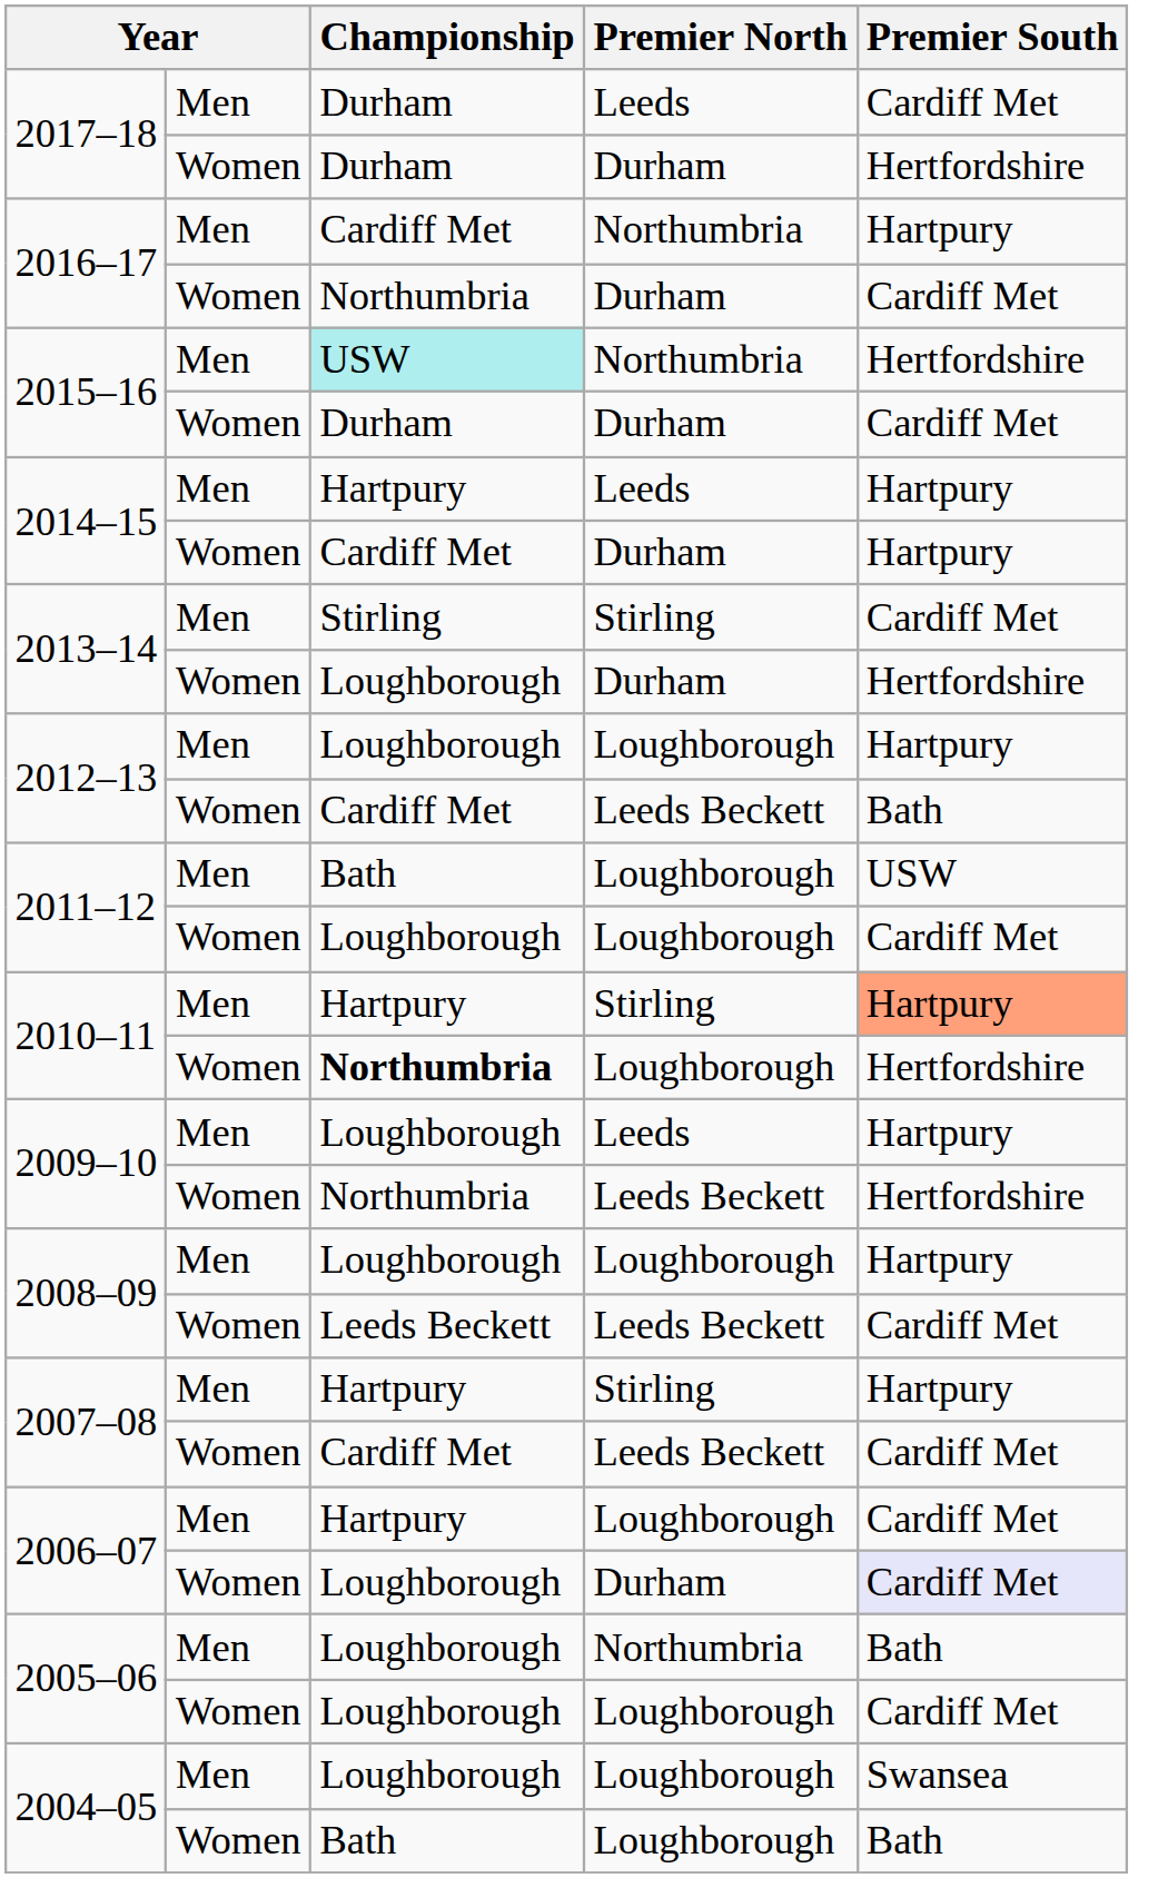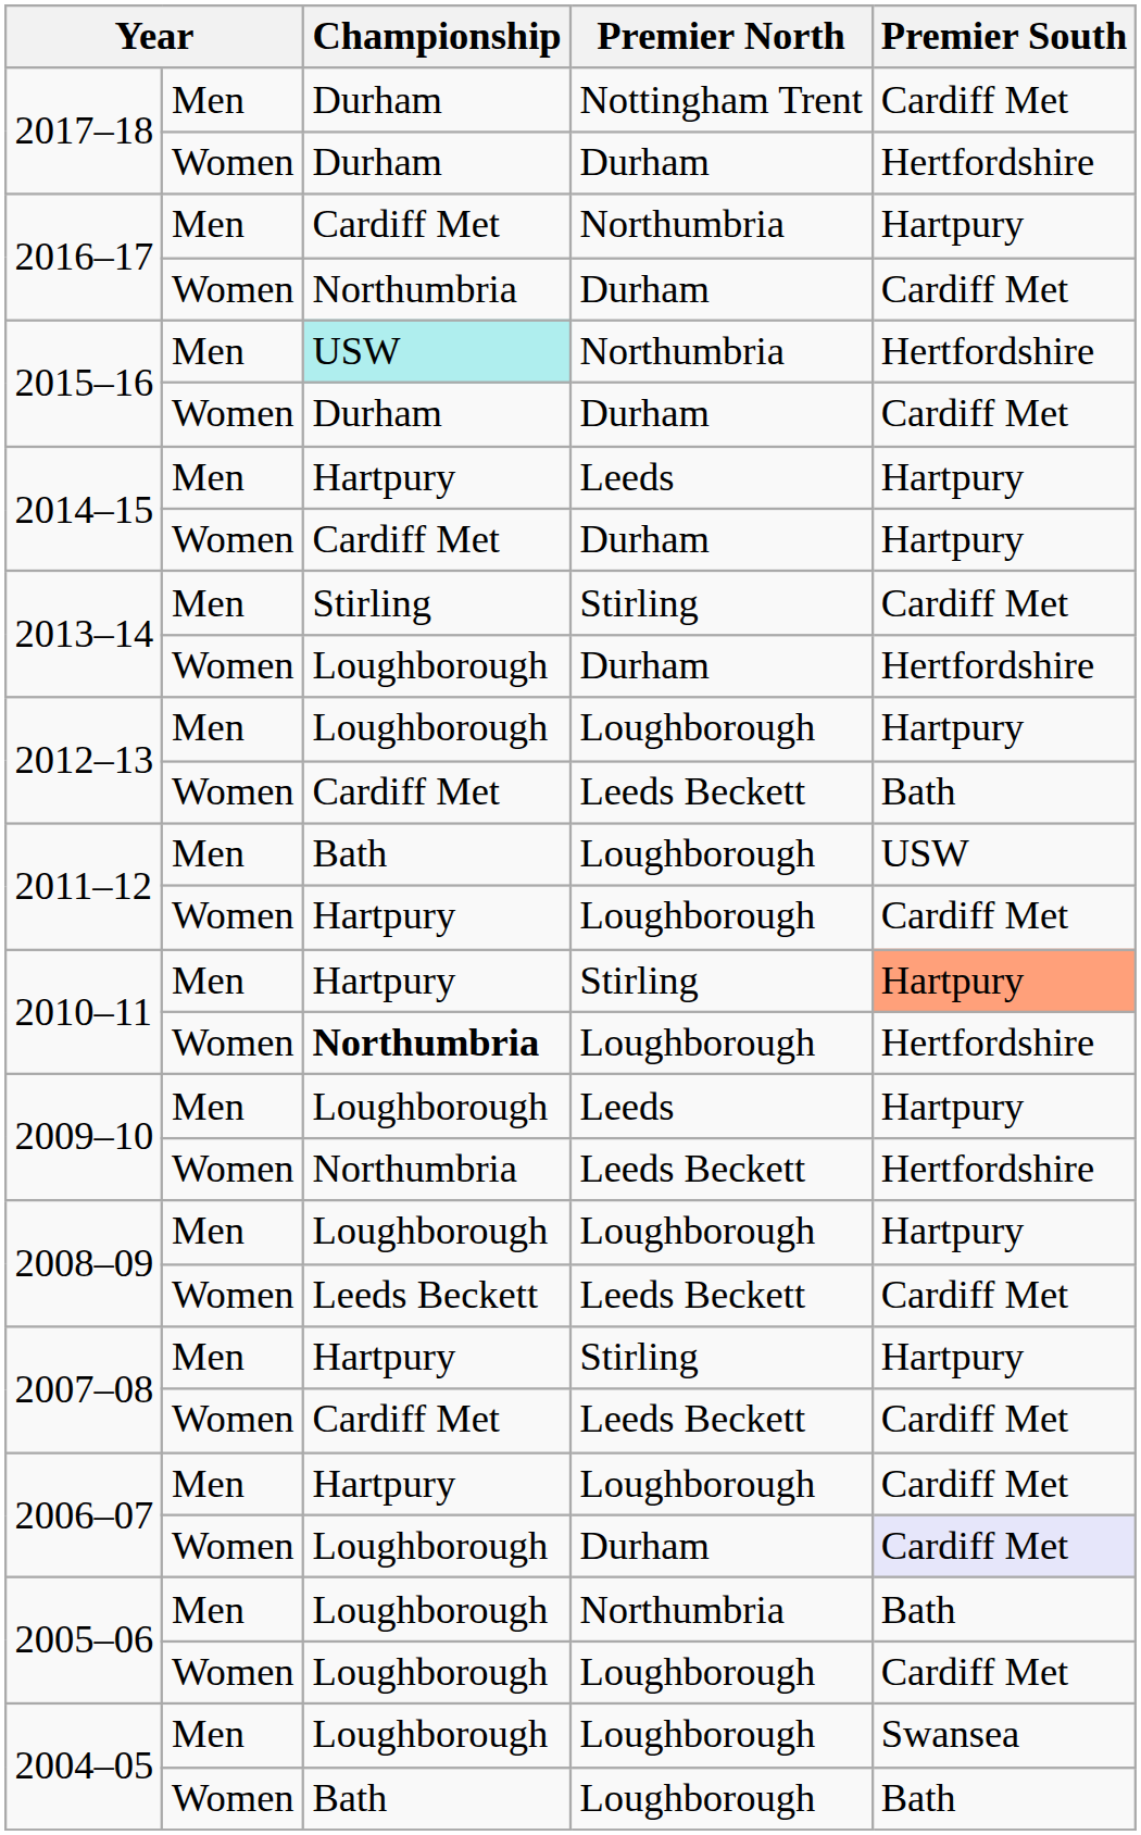 <table class="wikitable">
 <tr>
 <th colspan=2>Year</th>
 <th>Championship</th>
 <th>Premier North</th>
 <th>Premier South</th>
 </tr>
 <tr>
 <td rowspan=2>2017–18</td>
 <td>Men</td>
 <td>Durham</td>
-<td>Leeds</td>
+<td>Nottingham Trent</td>
 <td>Cardiff Met</td>
 </tr>
 <tr>
 <td>Women</td>
 <td>Durham</td>
 <td>Durham</td>
 <td>Hertfordshire</td>
 </tr>
 <tr>
 <td rowspan=2>2016–17</td>
 <td>Men</td>
 <td>Cardiff Met</td>
 <td>Northumbria</td>
 <td>Hartpury</td>
 </tr>
 <tr>
 <td>Women</td>
 <td>Northumbria</td>
 <td>Durham</td>
 <td>Cardiff Met</td>
 </tr>
 <tr>
 <td rowspan=2>2015–16</td>
 <td>Men</td>
 <td style="background: paleturquoise;">USW</td>
 <td>Northumbria</td>
 <td>Hertfordshire</td>
 </tr>
 <tr>
 <td>Women</td>
 <td>Durham</td>
 <td>Durham</td>
 <td>Cardiff Met</td>
 </tr>
 <tr>
 <td rowspan=2>2014–15</td>
 <td>Men</td>
 <td>Hartpury</td>
 <td>Leeds</td>
 <td>Hartpury</td>
 </tr>
 <tr>
 <td>Women</td>
 <td>Cardiff Met</td>
 <td>Durham</td>
 <td>Hartpury</td>
 </tr>
 <tr>
 <td rowspan=2>2013–14</td>
 <td>Men</td>
 <td>Stirling</td>
 <td>Stirling</td>
 <td>Cardiff Met</td>
 </tr>
 <tr>
 <td>Women</td>
 <td>Loughborough</td>
 <td>Durham</td>
 <td>Hertfordshire</td>
 </tr>
 <tr>
 <td rowspan=2>2012–13</td>
 <td>Men</td>
 <td>Loughborough</td>
 <td>Loughborough</td>
 <td>Hartpury</td>
 </tr>
 <tr>
 <td>Women</td>
 <td>Cardiff Met</td>
 <td>Leeds Beckett</td>
 <td>Bath</td>
 </tr>
 <tr>
 <td rowspan=2>2011–12</td>
 <td>Men</td>
 <td>Bath</td>
 <td>Loughborough</td>
 <td>USW</td>
 </tr>
 <tr>
 <td>Women</td>
-<td>Loughborough</td>
+<td>Hartpury</td>
 <td>Loughborough</td>
 <td>Cardiff Met</td>
 </tr>
 <tr>
 <td rowspan=2>2010–11</td>
 <td>Men</td>
 <td>Hartpury</td>
 <td>Stirling</td>
 <td style="background: lightsalmon;">Hartpury</td>
 </tr>
 <tr>
 <td>Women</td>
 <td><strong>Northumbria</strong></td>
 <td>Loughborough</td>
 <td>Hertfordshire</td>
 </tr>
 <tr>
 <td rowspan=2>2009–10</td>
 <td>Men</td>
 <td>Loughborough</td>
 <td>Leeds</td>
 <td>Hartpury</td>
 </tr>
 <tr>
 <td>Women</td>
 <td>Northumbria</td>
 <td>Leeds Beckett</td>
 <td>Hertfordshire</td>
 </tr>
 <tr>
 <td rowspan=2>2008–09</td>
 <td>Men</td>
 <td>Loughborough</td>
 <td>Loughborough</td>
 <td>Hartpury</td>
 </tr>
 <tr>
 <td>Women</td>
 <td>Leeds Beckett</td>
 <td>Leeds Beckett</td>
 <td>Cardiff Met</td>
 </tr>
 <tr>
 <td rowspan=2>2007–08</td>
 <td>Men</td>
 <td>Hartpury</td>
 <td>Stirling</td>
 <td>Hartpury</td>
 </tr>
 <tr>
 <td>Women</td>
 <td>Cardiff Met</td>
 <td>Leeds Beckett</td>
 <td>Cardiff Met</td>
 </tr>
 <tr>
 <td rowspan=2>2006–07</td>
 <td>Men</td>
 <td>Hartpury</td>
 <td>Loughborough</td>
 <td>Cardiff Met</td>
 </tr>
 <tr>
 <td>Women</td>
 <td>Loughborough</td>
 <td>Durham</td>
 <td style="background: lavender;">Cardiff Met</td>
 </tr>
 <tr>
 <td rowspan=2>2005–06</td>
 <td>Men</td>
 <td>Loughborough</td>
 <td>Northumbria</td>
 <td>Bath</td>
 </tr>
 <tr>
 <td>Women</td>
 <td>Loughborough</td>
 <td>Loughborough</td>
 <td>Cardiff Met</td>
 </tr>
 <tr>
 <td rowspan=2>2004–05</td>
 <td>Men</td>
 <td>Loughborough</td>
 <td>Loughborough</td>
 <td>Swansea</td>
 </tr>
 <tr>
 <td>Women</td>
 <td>Bath</td>
 <td>Loughborough</td>
 <td>Bath</td>
 </tr>
 </table>
